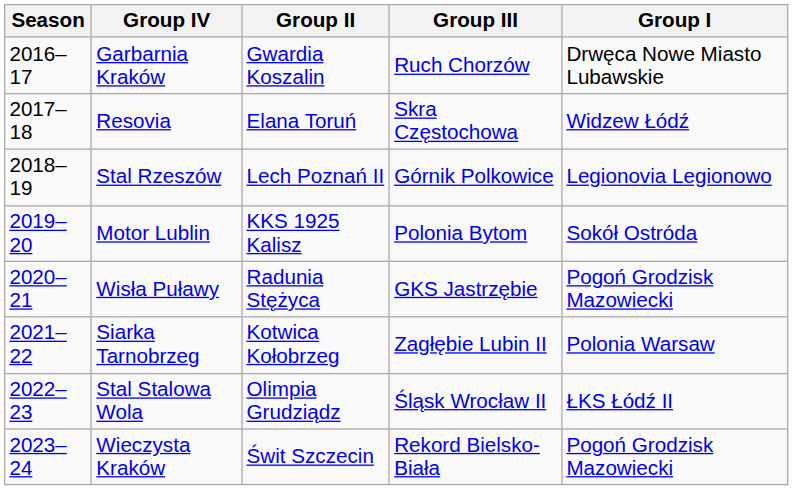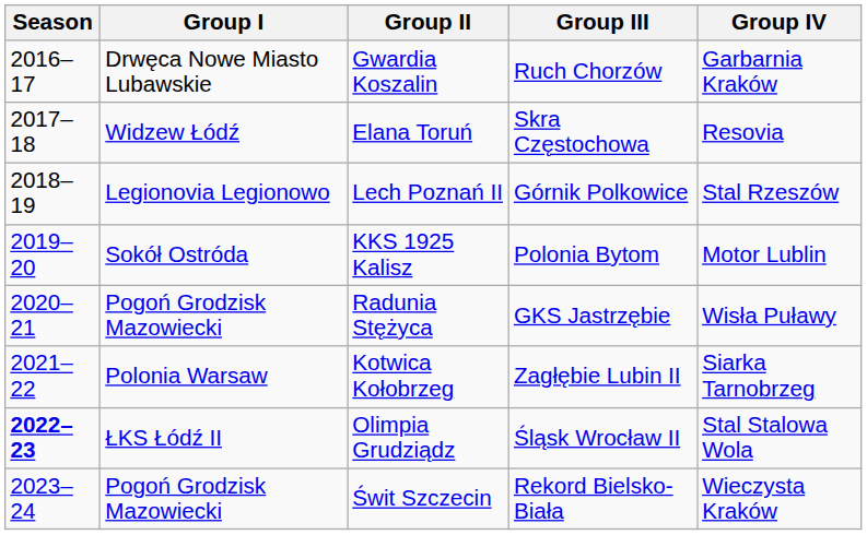 <table class="wikitable sortable">
 <tr>
 <th>Season</th>
-<th>Group IV</th>
+<th>Group I</th>
 <th>Group II</th>
 <th>Group III</th>
-<th>Group I</th>
+<th>Group IV</th>
 </tr>
 <tr>
 <td>2016–17</td>
-<td><a href='#'>Garbarnia Kraków</a></td>
+<td>Drwęca Nowe Miasto Lubawskie</td>
 <td><a href='#'>Gwardia Koszalin</a></td>
 <td><a href='#'>Ruch Chorzów</a></td>
-<td>Drwęca Nowe Miasto Lubawskie</td>
+<td><a href='#'>Garbarnia Kraków</a></td>
 </tr>
 <tr>
 <td>2017–18</td>
-<td><a href='#'>Resovia</a></td>
+<td><a href='#'>Widzew Łódź</a></td>
 <td><a href='#'>Elana Toruń</a></td>
 <td><a href='#'>Skra Częstochowa</a></td>
-<td><a href='#'>Widzew Łódź</a></td>
+<td><a href='#'>Resovia</a></td>
 </tr>
 <tr>
 <td>2018–19</td>
-<td><a href='#'>Stal Rzeszów</a></td>
+<td><a href='#'>Legionovia Legionowo</a></td>
 <td><a href='#'>Lech Poznań II</a></td>
 <td><a href='#'>Górnik Polkowice</a></td>
-<td><a href='#'>Legionovia Legionowo</a></td>
+<td><a href='#'>Stal Rzeszów</a></td>
 </tr>
 <tr>
 <td><a href='#'>2019–20</a></td>
-<td><a href='#'>Motor Lublin</a></td>
+<td><a href='#'>Sokół Ostróda</a></td>
 <td><a href='#'>KKS 1925 Kalisz</a></td>
 <td><a href='#'>Polonia Bytom</a></td>
-<td><a href='#'>Sokół Ostróda</a></td>
+<td><a href='#'>Motor Lublin</a></td>
 </tr>
 <tr>
 <td><a href='#'>2020–21</a></td>
-<td><a href='#'>Wisła Puławy</a></td>
+<td><a href='#'>Pogoń Grodzisk Mazowiecki</a></td>
 <td><a href='#'>Radunia Stężyca</a></td>
 <td><a href='#'>GKS Jastrzębie</a></td>
-<td><a href='#'>Pogoń Grodzisk Mazowiecki</a></td>
+<td><a href='#'>Wisła Puławy</a></td>
 </tr>
 <tr>
 <td><a href='#'>2021–22</a></td>
-<td><a href='#'>Siarka Tarnobrzeg</a></td>
+<td><a href='#'>Polonia Warsaw</a></td>
 <td><a href='#'>Kotwica Kołobrzeg</a></td>
 <td><a href='#'>Zagłębie Lubin II</a></td>
-<td><a href='#'>Polonia Warsaw</a></td>
+<td><a href='#'>Siarka Tarnobrzeg</a></td>
 </tr>
 <tr>
-<td><a href='#'>2022–23</a></td>
-<td><a href='#'>Stal Stalowa Wola</a></td>
+<td><strong><a href='#'>2022–23</a></strong></td>
+<td><a href='#'>ŁKS Łódź II</a></td>
 <td><a href='#'>Olimpia Grudziądz</a></td>
 <td><a href='#'>Śląsk Wrocław II</a></td>
-<td><a href='#'>ŁKS Łódź II</a></td>
+<td><a href='#'>Stal Stalowa Wola</a></td>
 </tr>
 <tr>
 <td><a href='#'>2023–24</a></td>
-<td><a href='#'>Wieczysta Kraków</a></td>
+<td><a href='#'>Pogoń Grodzisk Mazowiecki</a></td>
 <td><a href='#'>Świt Szczecin</a></td>
 <td><a href='#'>Rekord Bielsko-Biała</a></td>
-<td><a href='#'>Pogoń Grodzisk Mazowiecki</a></td>
+<td><a href='#'>Wieczysta Kraków</a></td>
 </tr>
 </table>
